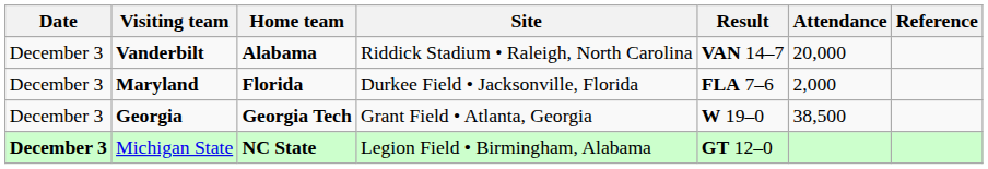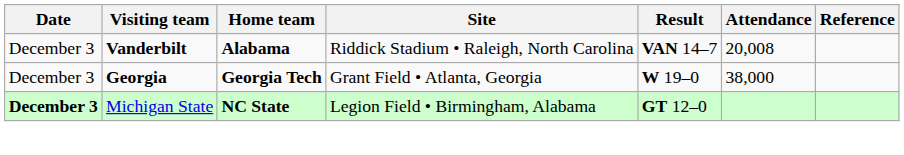 <table class="wikitable" style="font-size:95%;">
 <tr>
 <th>Date</th>
 <th>Visiting team</th>
 <th>Home team</th>
 <th>Site</th>
 <th>Result</th>
 <th>Attendance</th>
 <th class="unsortable">Reference</th>
 </tr>
 <tr bgcolor=>
 <td>December 3</td>
 <td><strong>Vanderbilt</strong></td>
 <td><strong>Alabama</strong></td>
 <td>Riddick Stadium • Raleigh, North Carolina</td>
 <td><strong>VAN</strong> 14–7</td>
-<td>20,000</td>
-<td></td>
-</tr>
-<tr bgcolor=>
-<td>December 3</td>
-<td><strong>Maryland</strong></td>
-<td><strong>Florida</strong></td>
-<td>Durkee Field • Jacksonville, Florida</td>
-<td><strong>FLA</strong> 7–6</td>
-<td>2,000</td>
+<td>20,008</td>
 <td></td>
 </tr>
 <tr bgcolor=>
 <td>December 3</td>
 <td><strong>Georgia</strong></td>
 <td><strong>Georgia Tech</strong></td>
 <td>Grant Field • Atlanta, Georgia</td>
 <td><strong>W</strong> 19–0</td>
-<td>38,500</td>
+<td>38,000</td>
 <td></td>
 </tr>
 <tr bgcolor=ccffcc>
 <td><strong>December 3</strong></td>
 <td><a href='#'>Michigan State</a></td>
 <td><strong>NC State</strong></td>
 <td>Legion Field • Birmingham, Alabama</td>
 <td><strong>GT</strong> 12–0</td>
 <td></td>
 <td></td>
 </tr>
 </table>
